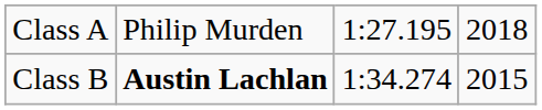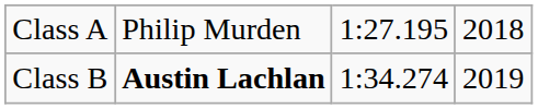 <table class="wikitable">
 <tr>
 <td>Class A</td>
 <td>Philip Murden</td>
 <td align="center">1:27.195</td>
 <td align="center">2018</td>
 </tr>
 <tr>
 <td>Class B</td>
 <td><strong>Austin Lachlan</strong></td>
 <td align="center">1:34.274</td>
-<td align="center">2015</td>
+<td align="center">2019</td>
 </tr>
 </table>
